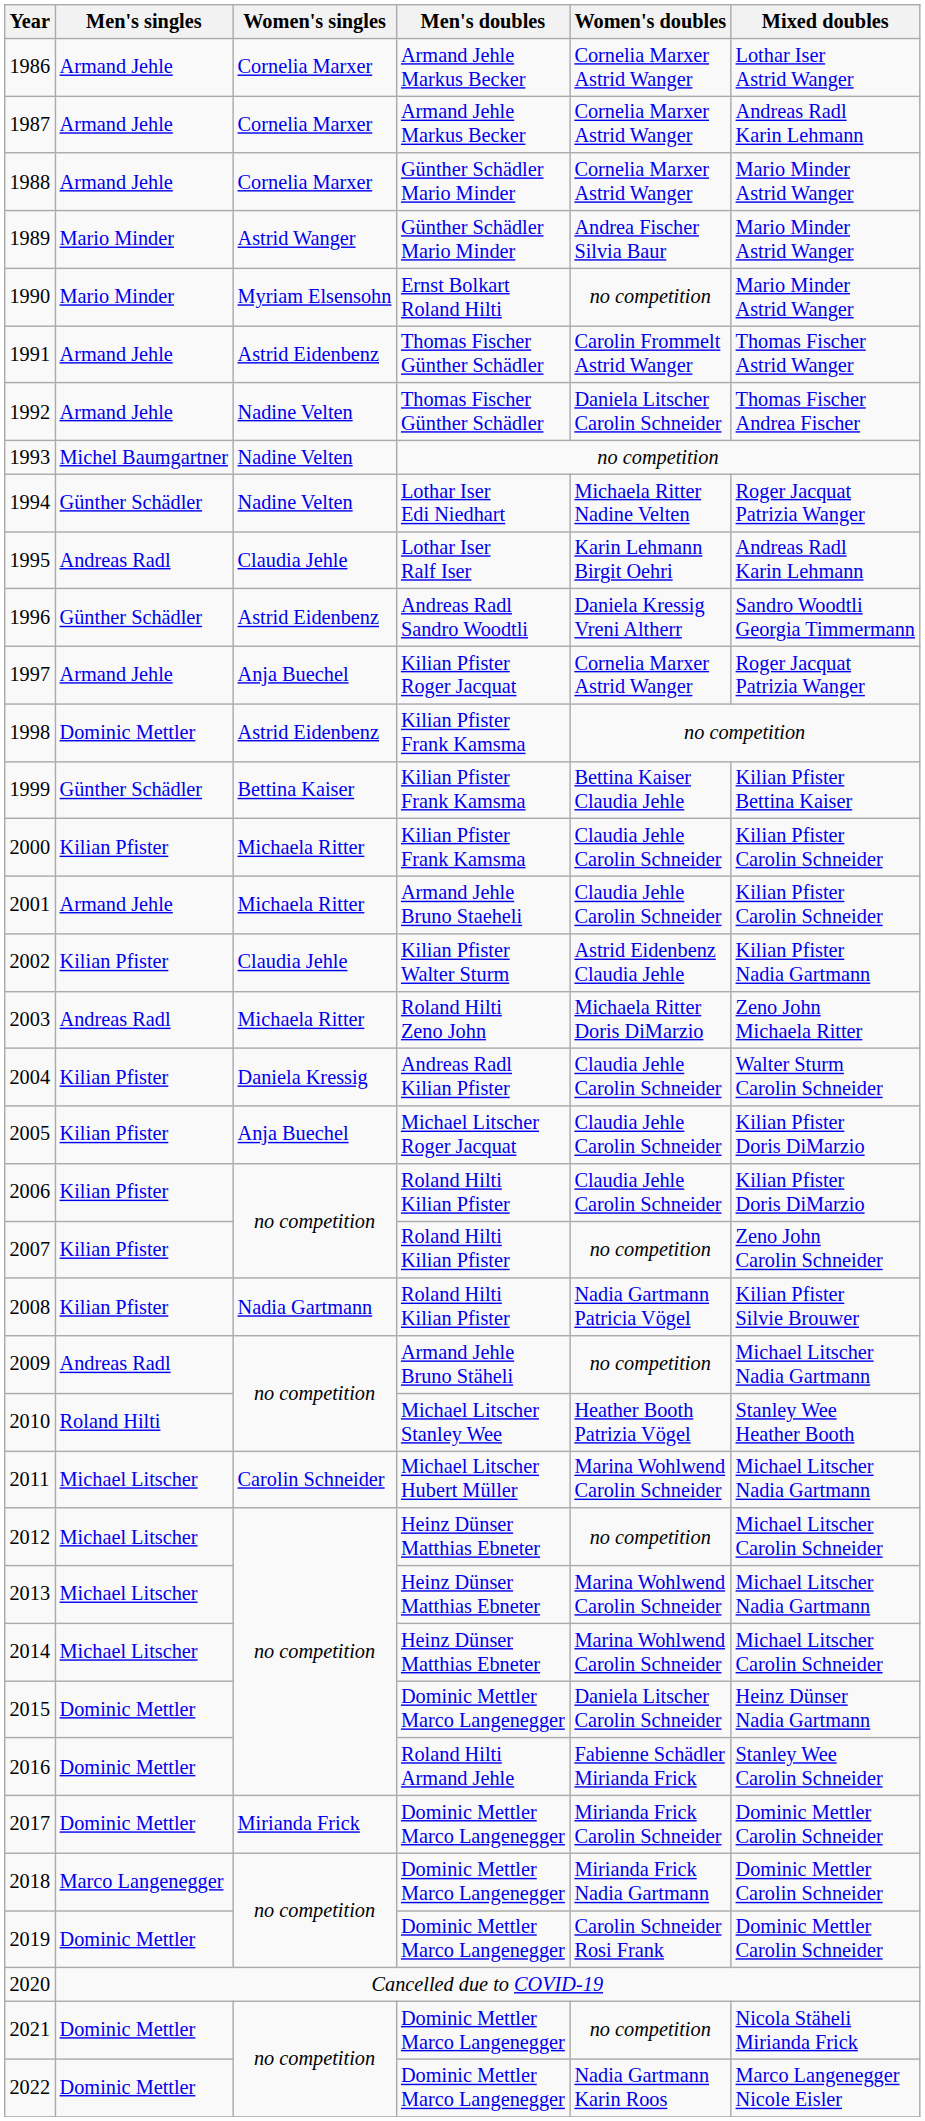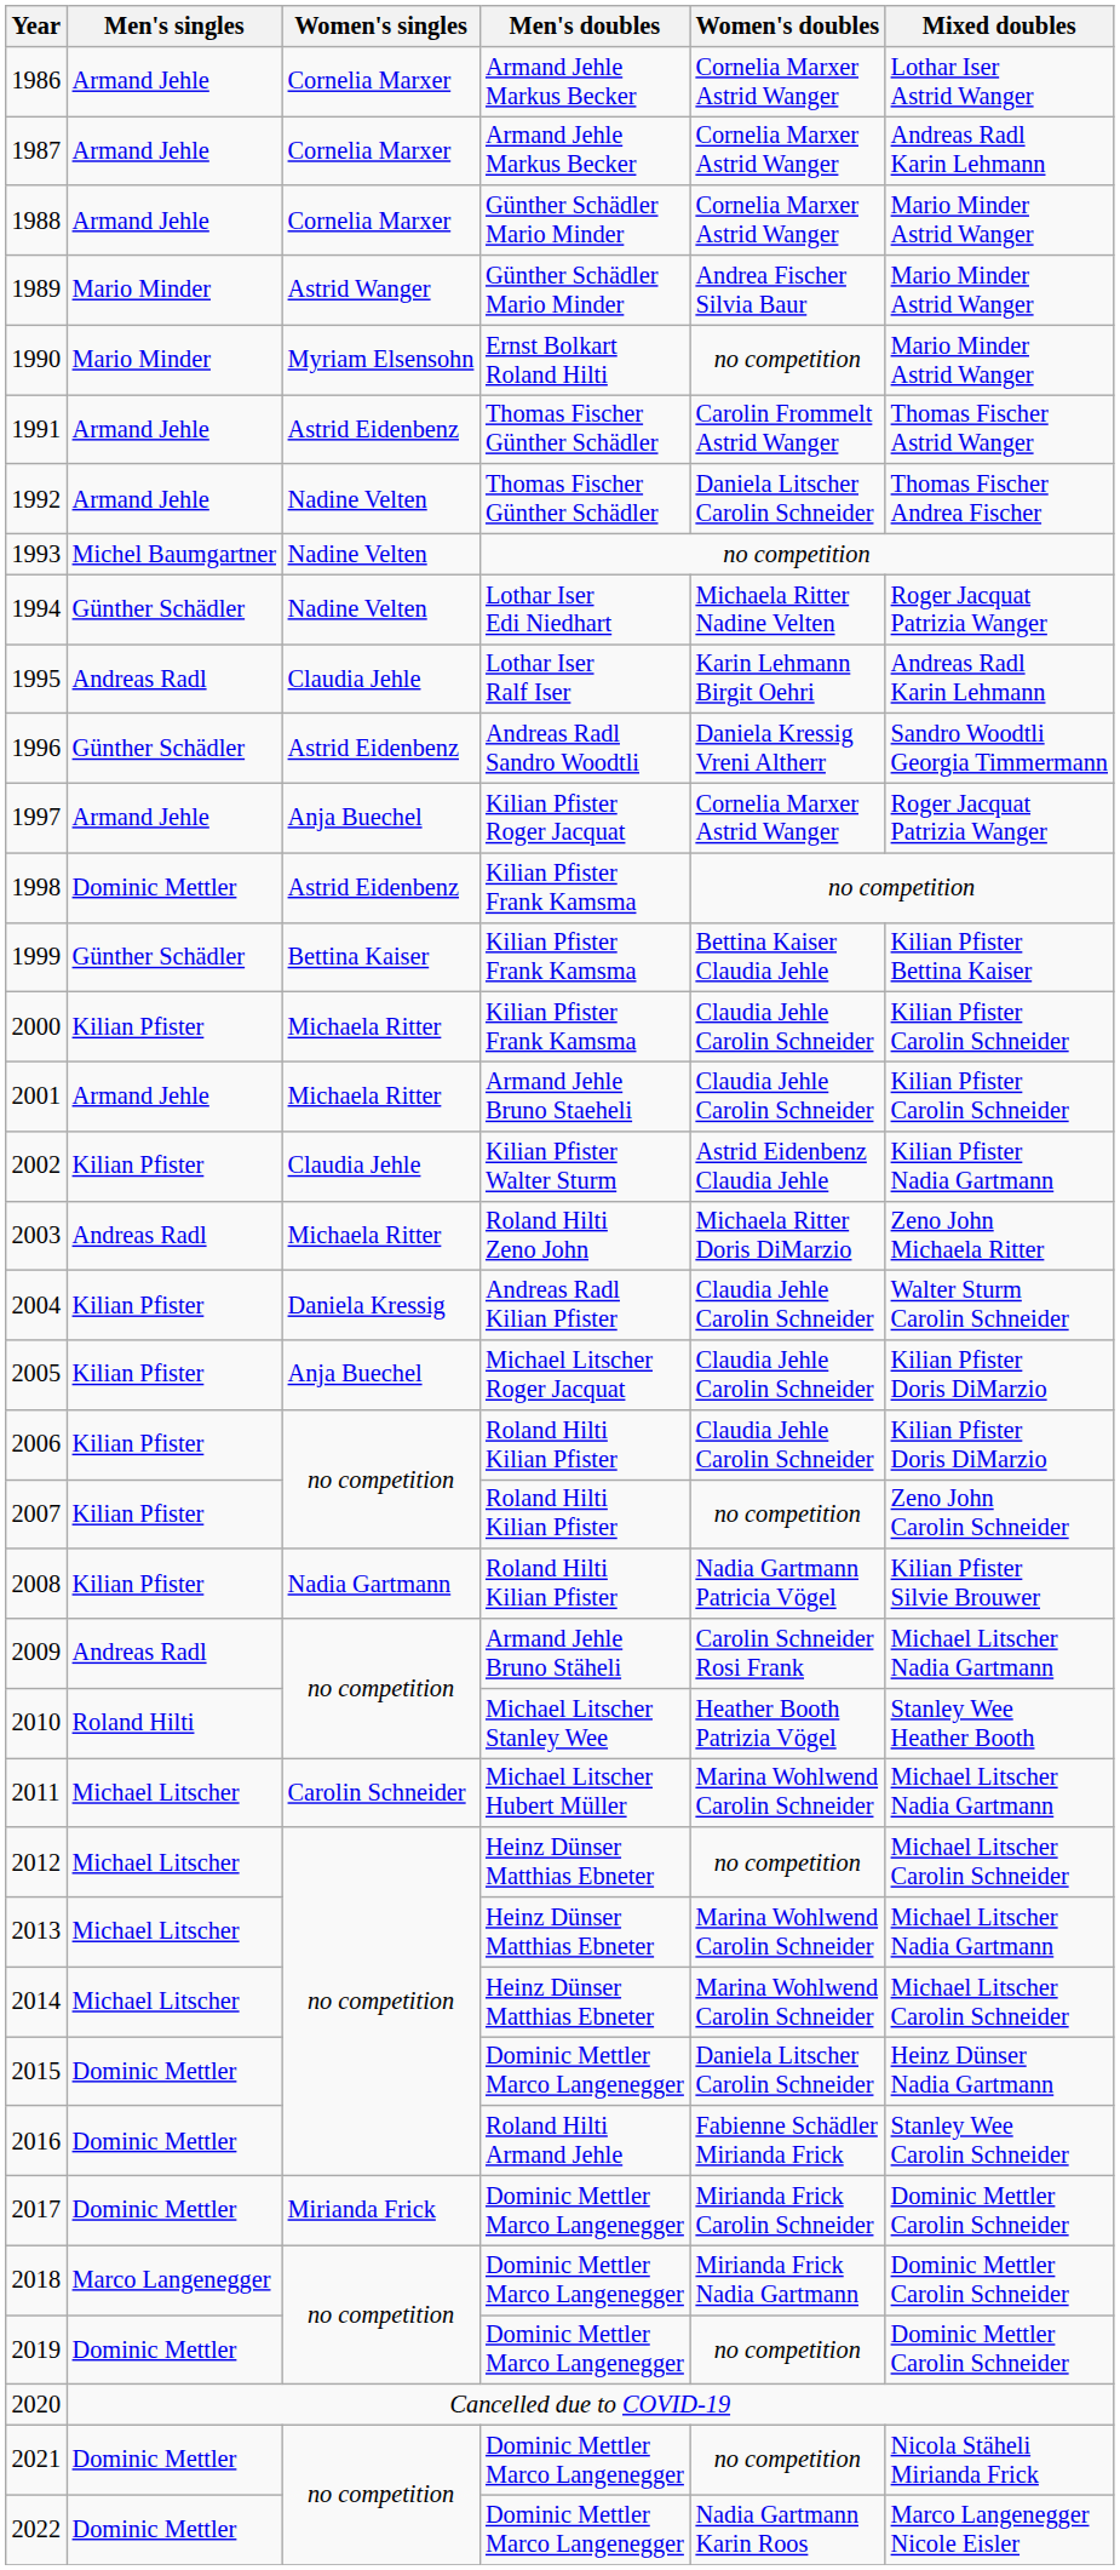 <table class=wikitable style="font-size:90%;">
 <tr>
 <th>Year</th>
 <th>Men's singles</th>
 <th>Women's singles</th>
 <th>Men's doubles</th>
 <th>Women's doubles</th>
 <th>Mixed doubles</th>
 </tr>
 <tr>
 <td>1986</td>
 <td><a href='#'>Armand Jehle</a></td>
 <td><a href='#'>Cornelia Marxer</a></td>
 <td><a href='#'>Armand Jehle</a><br><a href='#'>Markus Becker</a></td>
 <td><a href='#'>Cornelia Marxer</a><br><a href='#'>Astrid Wanger</a></td>
 <td><a href='#'>Lothar Iser</a><br><a href='#'>Astrid Wanger</a></td>
 </tr>
 <tr>
 <td>1987</td>
 <td><a href='#'>Armand Jehle</a></td>
 <td><a href='#'>Cornelia Marxer</a></td>
 <td><a href='#'>Armand Jehle</a><br><a href='#'>Markus Becker</a></td>
 <td><a href='#'>Cornelia Marxer</a><br><a href='#'>Astrid Wanger</a></td>
 <td><a href='#'>Andreas Radl</a><br><a href='#'>Karin Lehmann</a></td>
 </tr>
 <tr>
 <td>1988</td>
 <td><a href='#'>Armand Jehle</a></td>
 <td><a href='#'>Cornelia Marxer</a></td>
 <td><a href='#'>Günther Schädler</a><br><a href='#'>Mario Minder</a></td>
 <td><a href='#'>Cornelia Marxer</a><br><a href='#'>Astrid Wanger</a></td>
 <td><a href='#'>Mario Minder</a><br><a href='#'>Astrid Wanger</a></td>
 </tr>
 <tr>
 <td>1989</td>
 <td><a href='#'>Mario Minder</a></td>
 <td><a href='#'>Astrid Wanger</a></td>
 <td><a href='#'>Günther Schädler</a><br><a href='#'>Mario Minder</a></td>
 <td><a href='#'>Andrea Fischer</a><br><a href='#'>Silvia Baur</a></td>
 <td><a href='#'>Mario Minder</a><br><a href='#'>Astrid Wanger</a></td>
 </tr>
 <tr>
 <td>1990</td>
 <td><a href='#'>Mario Minder</a></td>
 <td><a href='#'>Myriam Elsensohn</a></td>
 <td><a href='#'>Ernst Bolkart</a><br><a href='#'>Roland Hilti</a></td>
 <td align=center><em>no competition</em></td>
 <td><a href='#'>Mario Minder</a><br><a href='#'>Astrid Wanger</a></td>
 </tr>
 <tr>
 <td>1991</td>
 <td><a href='#'>Armand Jehle</a></td>
 <td><a href='#'>Astrid Eidenbenz</a></td>
 <td><a href='#'>Thomas Fischer</a><br><a href='#'>Günther Schädler</a></td>
 <td><a href='#'>Carolin Frommelt</a><br><a href='#'>Astrid Wanger</a></td>
 <td><a href='#'>Thomas Fischer</a><br><a href='#'>Astrid Wanger</a></td>
 </tr>
 <tr>
 <td>1992</td>
 <td><a href='#'>Armand Jehle</a></td>
 <td><a href='#'>Nadine Velten</a></td>
 <td><a href='#'>Thomas Fischer</a><br><a href='#'>Günther Schädler</a></td>
 <td><a href='#'>Daniela Litscher</a><br><a href='#'>Carolin Schneider</a></td>
 <td><a href='#'>Thomas Fischer</a><br><a href='#'>Andrea Fischer</a></td>
 </tr>
 <tr>
 <td>1993</td>
 <td><a href='#'>Michel Baumgartner</a></td>
 <td><a href='#'>Nadine Velten</a></td>
 <td colspan="3" align="center"><em>no competition</em></td>
 </tr>
 <tr>
 <td>1994</td>
 <td><a href='#'>Günther Schädler</a></td>
 <td><a href='#'>Nadine Velten</a></td>
 <td><a href='#'>Lothar Iser</a><br><a href='#'>Edi Niedhart</a></td>
 <td><a href='#'>Michaela Ritter</a><br><a href='#'>Nadine Velten</a></td>
 <td><a href='#'>Roger Jacquat</a><br><a href='#'>Patrizia Wanger</a></td>
 </tr>
 <tr>
 <td>1995</td>
 <td><a href='#'>Andreas Radl</a></td>
 <td><a href='#'>Claudia Jehle</a></td>
 <td><a href='#'>Lothar Iser</a><br><a href='#'>Ralf Iser</a></td>
 <td><a href='#'>Karin Lehmann</a><br><a href='#'>Birgit Oehri</a></td>
 <td><a href='#'>Andreas Radl</a><br><a href='#'>Karin Lehmann</a></td>
 </tr>
 <tr>
 <td>1996</td>
 <td><a href='#'>Günther Schädler</a></td>
 <td><a href='#'>Astrid Eidenbenz</a></td>
 <td><a href='#'>Andreas Radl</a><br><a href='#'>Sandro Woodtli</a></td>
 <td><a href='#'>Daniela Kressig</a><br><a href='#'>Vreni Altherr</a></td>
 <td><a href='#'>Sandro Woodtli</a><br><a href='#'>Georgia Timmermann</a></td>
 </tr>
 <tr>
 <td>1997</td>
 <td><a href='#'>Armand Jehle</a></td>
 <td><a href='#'>Anja Buechel</a></td>
 <td><a href='#'>Kilian Pfister</a><br><a href='#'>Roger Jacquat</a></td>
 <td><a href='#'>Cornelia Marxer</a><br><a href='#'>Astrid Wanger</a></td>
 <td><a href='#'>Roger Jacquat</a><br><a href='#'>Patrizia Wanger</a></td>
 </tr>
 <tr>
 <td>1998</td>
 <td><a href='#'>Dominic Mettler</a></td>
 <td><a href='#'>Astrid Eidenbenz</a></td>
 <td><a href='#'>Kilian Pfister</a><br><a href='#'>Frank Kamsma</a></td>
 <td colspan="2" align="center"><em>no competition</em></td>
 </tr>
 <tr>
 <td>1999</td>
 <td><a href='#'>Günther Schädler</a></td>
 <td><a href='#'>Bettina Kaiser</a></td>
 <td><a href='#'>Kilian Pfister</a><br><a href='#'>Frank Kamsma</a></td>
 <td><a href='#'>Bettina Kaiser</a><br><a href='#'>Claudia Jehle</a></td>
 <td><a href='#'>Kilian Pfister</a><br><a href='#'>Bettina Kaiser</a></td>
 </tr>
 <tr>
 <td>2000</td>
 <td><a href='#'>Kilian Pfister</a></td>
 <td><a href='#'>Michaela Ritter</a></td>
 <td><a href='#'>Kilian Pfister</a><br><a href='#'>Frank Kamsma</a></td>
 <td><a href='#'>Claudia Jehle</a><br><a href='#'>Carolin Schneider</a></td>
 <td><a href='#'>Kilian Pfister</a><br><a href='#'>Carolin Schneider</a></td>
 </tr>
 <tr>
 <td>2001</td>
 <td><a href='#'>Armand Jehle</a></td>
 <td><a href='#'>Michaela Ritter</a></td>
 <td><a href='#'>Armand Jehle</a><br><a href='#'>Bruno Staeheli</a></td>
 <td><a href='#'>Claudia Jehle</a><br><a href='#'>Carolin Schneider</a></td>
 <td><a href='#'>Kilian Pfister</a><br><a href='#'>Carolin Schneider</a></td>
 </tr>
 <tr>
 <td>2002</td>
 <td><a href='#'>Kilian Pfister</a></td>
 <td><a href='#'>Claudia Jehle</a></td>
 <td><a href='#'>Kilian Pfister</a><br><a href='#'>Walter Sturm</a></td>
 <td><a href='#'>Astrid Eidenbenz</a><br><a href='#'>Claudia Jehle</a></td>
 <td><a href='#'>Kilian Pfister</a><br><a href='#'>Nadia Gartmann</a></td>
 </tr>
 <tr>
 <td>2003</td>
 <td><a href='#'>Andreas Radl</a></td>
 <td><a href='#'>Michaela Ritter</a></td>
 <td><a href='#'>Roland Hilti</a><br><a href='#'>Zeno John</a></td>
 <td><a href='#'>Michaela Ritter</a><br><a href='#'>Doris DiMarzio</a></td>
 <td><a href='#'>Zeno John</a><br><a href='#'>Michaela Ritter</a></td>
 </tr>
 <tr>
 <td>2004</td>
 <td><a href='#'>Kilian Pfister</a></td>
 <td><a href='#'>Daniela Kressig</a></td>
 <td><a href='#'>Andreas Radl</a><br><a href='#'>Kilian Pfister</a></td>
 <td><a href='#'>Claudia Jehle</a><br><a href='#'>Carolin Schneider</a></td>
 <td><a href='#'>Walter Sturm</a><br><a href='#'>Carolin Schneider</a></td>
 </tr>
 <tr>
 <td>2005</td>
 <td><a href='#'>Kilian Pfister</a></td>
 <td><a href='#'>Anja Buechel</a></td>
 <td><a href='#'>Michael Litscher</a><br><a href='#'>Roger Jacquat</a></td>
 <td><a href='#'>Claudia Jehle</a><br><a href='#'>Carolin Schneider</a></td>
 <td><a href='#'>Kilian Pfister</a><br><a href='#'>Doris DiMarzio</a></td>
 </tr>
 <tr>
 <td>2006</td>
 <td><a href='#'>Kilian Pfister</a></td>
 <td rowspan="2" align="center"><em>no competition</em></td>
 <td><a href='#'>Roland Hilti</a><br><a href='#'>Kilian Pfister</a></td>
 <td><a href='#'>Claudia Jehle</a><br><a href='#'>Carolin Schneider</a></td>
 <td><a href='#'>Kilian Pfister</a><br><a href='#'>Doris DiMarzio</a></td>
 </tr>
 <tr>
 <td>2007</td>
 <td><a href='#'>Kilian Pfister</a></td>
 <td><a href='#'>Roland Hilti</a><br><a href='#'>Kilian Pfister</a></td>
 <td align=center><em>no competition</em></td>
 <td><a href='#'>Zeno John</a><br><a href='#'>Carolin Schneider</a></td>
 </tr>
 <tr>
 <td>2008</td>
 <td><a href='#'>Kilian Pfister</a></td>
 <td><a href='#'>Nadia Gartmann</a></td>
 <td><a href='#'>Roland Hilti</a><br><a href='#'>Kilian Pfister</a></td>
 <td><a href='#'>Nadia Gartmann</a> <br> <a href='#'>Patricia Vögel</a></td>
 <td><a href='#'>Kilian Pfister</a><br><a href='#'>Silvie Brouwer</a></td>
 </tr>
 <tr>
 <td>2009</td>
 <td><a href='#'>Andreas Radl</a></td>
 <td rowspan="2" align="center"><em>no competition</em></td>
 <td><a href='#'>Armand Jehle</a><br><a href='#'>Bruno Stäheli</a></td>
-<td align=center><em>no competition</em></td>
+<td><a href='#'>Carolin Schneider</a><br><a href='#'>Rosi Frank</a></td>
 <td><a href='#'>Michael Litscher</a><br><a href='#'>Nadia Gartmann</a></td>
 </tr>
 <tr>
 <td>2010</td>
 <td><a href='#'>Roland Hilti</a></td>
 <td><a href='#'>Michael Litscher</a><br><a href='#'>Stanley Wee</a></td>
 <td><a href='#'>Heather Booth</a> <br> <a href='#'>Patrizia Vögel</a></td>
 <td><a href='#'>Stanley Wee</a><br><a href='#'>Heather Booth</a></td>
 </tr>
 <tr>
 <td>2011</td>
 <td><a href='#'>Michael Litscher</a></td>
 <td><a href='#'>Carolin Schneider</a></td>
 <td><a href='#'>Michael Litscher</a><br><a href='#'>Hubert Müller</a></td>
 <td><a href='#'>Marina Wohlwend</a><br><a href='#'>Carolin Schneider</a></td>
 <td><a href='#'>Michael Litscher</a><br><a href='#'>Nadia Gartmann</a></td>
 </tr>
 <tr>
 <td>2012</td>
 <td><a href='#'>Michael Litscher</a></td>
 <td rowspan=5; align=center><em>no competition</em></td>
 <td><a href='#'>Heinz Dünser</a><br><a href='#'>Matthias Ebneter</a></td>
 <td align=center><em>no competition</em></td>
 <td><a href='#'>Michael Litscher</a><br><a href='#'>Carolin Schneider</a></td>
 </tr>
 <tr>
 <td>2013</td>
 <td><a href='#'>Michael Litscher</a></td>
 <td><a href='#'>Heinz Dünser</a><br><a href='#'>Matthias Ebneter</a></td>
 <td><a href='#'>Marina Wohlwend</a><br><a href='#'>Carolin Schneider</a></td>
 <td><a href='#'>Michael Litscher</a><br><a href='#'>Nadia Gartmann</a></td>
 </tr>
 <tr>
 <td>2014</td>
 <td><a href='#'>Michael Litscher</a></td>
 <td><a href='#'>Heinz Dünser</a><br><a href='#'>Matthias Ebneter</a></td>
 <td><a href='#'>Marina Wohlwend</a><br><a href='#'>Carolin Schneider</a></td>
 <td><a href='#'>Michael Litscher</a><br><a href='#'>Carolin Schneider</a></td>
 </tr>
 <tr>
 <td>2015</td>
 <td><a href='#'>Dominic Mettler</a></td>
 <td><a href='#'>Dominic Mettler</a><br><a href='#'>Marco Langenegger</a></td>
 <td><a href='#'>Daniela Litscher</a><br><a href='#'>Carolin Schneider</a></td>
 <td><a href='#'>Heinz Dünser</a><br><a href='#'>Nadia Gartmann</a></td>
 </tr>
 <tr>
 <td>2016</td>
 <td><a href='#'>Dominic Mettler</a></td>
 <td><a href='#'>Roland Hilti</a><br><a href='#'>Armand Jehle</a></td>
 <td><a href='#'>Fabienne Schädler</a><br><a href='#'>Mirianda Frick</a></td>
 <td><a href='#'>Stanley Wee</a><br><a href='#'>Carolin Schneider</a></td>
 </tr>
 <tr>
 <td>2017</td>
 <td><a href='#'>Dominic Mettler</a></td>
 <td><a href='#'>Mirianda Frick</a></td>
 <td><a href='#'>Dominic Mettler</a><br><a href='#'>Marco Langenegger</a></td>
 <td><a href='#'>Mirianda Frick</a><br><a href='#'>Carolin Schneider</a></td>
 <td><a href='#'>Dominic Mettler</a><br><a href='#'>Carolin Schneider</a></td>
 </tr>
 <tr>
 <td>2018</td>
 <td><a href='#'>Marco Langenegger</a></td>
 <td rowspan=2; align=center><em>no competition</em></td>
 <td><a href='#'>Dominic Mettler</a><br><a href='#'>Marco Langenegger</a></td>
 <td><a href='#'>Mirianda Frick</a><br><a href='#'>Nadia Gartmann</a></td>
 <td><a href='#'>Dominic Mettler</a><br><a href='#'>Carolin Schneider</a></td>
 </tr>
 <tr>
 <td>2019</td>
 <td><a href='#'>Dominic Mettler</a></td>
 <td><a href='#'>Dominic Mettler</a><br><a href='#'>Marco Langenegger</a></td>
-<td><a href='#'>Carolin Schneider</a><br><a href='#'>Rosi Frank</a></td>
+<td align=center><em>no competition</em></td>
 <td><a href='#'>Dominic Mettler</a><br><a href='#'>Carolin Schneider</a></td>
 </tr>
 <tr>
 <td>2020</td>
 <td colspan="5"; align=center><em>Cancelled due to <a href='#'>COVID-19</a></em></td>
 </tr>
 <tr>
 <td>2021</td>
 <td><a href='#'>Dominic Mettler</a></td>
 <td rowspan="2"; align=center><em>no competition</em></td>
 <td><a href='#'>Dominic Mettler</a><br><a href='#'>Marco Langenegger</a></td>
 <td align=center><em>no competition</em></td>
 <td><a href='#'>Nicola Stäheli</a><br><a href='#'>Mirianda Frick</a></td>
 </tr>
 <tr>
 <td>2022</td>
 <td><a href='#'>Dominic Mettler</a></td>
 <td><a href='#'>Dominic Mettler</a><br><a href='#'>Marco Langenegger</a></td>
 <td><a href='#'>Nadia Gartmann</a><br><a href='#'>Karin Roos</a></td>
 <td><a href='#'>Marco Langenegger</a><br><a href='#'>Nicole Eisler</a></td>
 </tr>
 </table>
